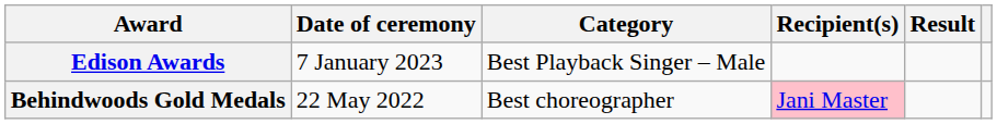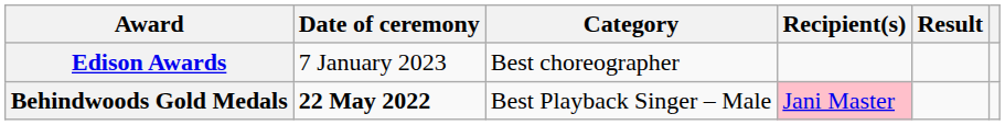 <table class="wikitable plainrowheaders sortable">
 <tr>
 <th scope="col">Award</th>
 <th scope="col">Date of ceremony</th>
 <th scope="col">Category</th>
 <th scope="col">Recipient(s)</th>
 <th scope="col">Result</th>
 <th scope="col" class="unsortable"></th>
 </tr>
 <tr>
 <th scope="row" ; rowspan="1"><a href='#'>Edison Awards</a></th>
 <td rowspan="1">7 January 2023</td>
-<td>Best Playback Singer – Male</td>
+<td>Best choreographer</td>
 <td></td>
 <td></td>
 <td rowspan="1"></td>
 </tr>
 <tr>
 <th scope="row" ; rowspan="1">Behindwoods Gold Medals</th>
-<td rowspan="1">22 May 2022</td>
-<td>Best choreographer</td>
+<td rowspan="1"><strong>22 May 2022</strong></td>
+<td>Best Playback Singer – Male</td>
 <td style="background: pink;"><a href='#'>Jani Master</a></td>
 <td></td>
 <td></td>
 </tr>
 </table>
